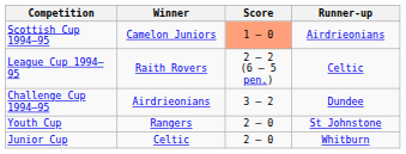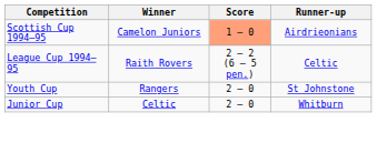 <table class="wikitable" style="text-align: center;">
 <tr>
 <th width=140>Competition</th>
 <th width=135>Winner</th>
 <th width=80>Score</th>
 <th width=135>Runner-up</th>
 </tr>
 <tr>
 <td align=left><a href='#'>Scottish Cup 1994–95</a></td>
 <td><a href='#'>Camelon Juniors</a></td>
 <td style="background: lightsalmon;">1 – 0</td>
 <td><a href='#'>Airdrieonians</a></td>
 </tr>
 <tr>
 <td align=left><a href='#'>League Cup 1994–95</a></td>
 <td><a href='#'>Raith Rovers</a></td>
 <td>2 – 2 <br> (6 – 5 <a href='#'>pen.</a>)</td>
 <td><a href='#'>Celtic</a></td>
 </tr>
 <tr>
-<td align=left><a href='#'>Challenge Cup 1994–95</a></td>
-<td><a href='#'>Airdrieonians</a></td>
-<td>3 – 2 </td>
-<td><a href='#'>Dundee</a></td>
-</tr>
-<tr>
 <td align=left><a href='#'>Youth Cup</a></td>
 <td><a href='#'>Rangers</a></td>
 <td>2 – 0</td>
 <td><a href='#'>St Johnstone</a></td>
 </tr>
 <tr>
 <td align=left><a href='#'>Junior Cup</a></td>
 <td><a href='#'>Celtic</a></td>
 <td>2 – 0</td>
 <td><a href='#'>Whitburn</a></td>
 </tr>
 </table>
